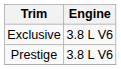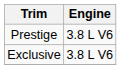 <table class="wikitable">
 <tr>
 <th align="center" valign="center">Trim</th>
 <th align="left" valign="center">Engine</th>
 </tr>
 <tr>
-<td align="center" valign="center">Exclusive</td>
+<td align="center" valign="center">Prestige</td>
 <td align="left" valign="center">3.8 L V6</td>
 </tr>
 <tr>
-<td align="center" valign="center">Prestige</td>
+<td align="center" valign="center">Exclusive</td>
 <td align="left" valign="center">3.8 L V6</td>
 </tr>
 <tr>
 </tr>
 </table>
